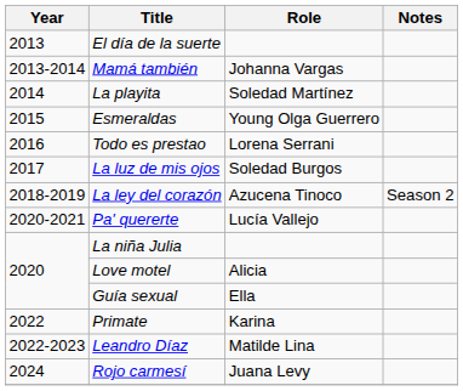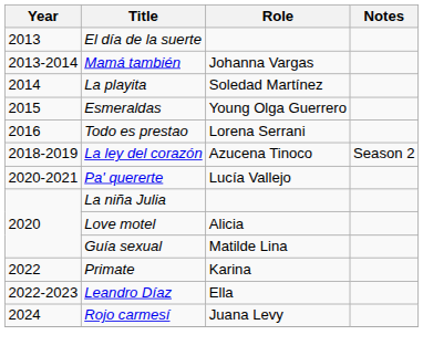 <table class="wikitable">
 <tr>
 <th>Year</th>
 <th>Title</th>
 <th>Role</th>
 <th>Notes</th>
 </tr>
 <tr>
 <td>2013</td>
 <td><em>El día de la suerte</em></td>
 <td></td>
 <td></td>
 </tr>
 <tr>
 <td>2013-2014</td>
 <td><em><a href='#'>Mamá también</a></em></td>
 <td>Johanna Vargas</td>
 <td></td>
 </tr>
 <tr>
 <td>2014</td>
 <td><em>La playita</em></td>
 <td>Soledad Martínez</td>
 <td></td>
 </tr>
 <tr>
 <td>2015</td>
 <td><em>Esmeraldas</em></td>
 <td>Young Olga Guerrero</td>
 <td></td>
 </tr>
 <tr>
 <td>2016</td>
 <td><em>Todo es prestao</em></td>
 <td>Lorena Serrani</td>
 <td></td>
 </tr>
 <tr>
-<td>2017</td>
-<td><em><a href='#'>La luz de mis ojos</a></em></td>
-<td>Soledad Burgos</td>
-<td></td>
-</tr>
-<tr>
 <td>2018-2019</td>
 <td><em><a href='#'>La ley del corazón</a></em></td>
 <td>Azucena Tinoco</td>
 <td>Season 2</td>
 </tr>
 <tr>
 <td>2020-2021</td>
 <td><em><a href='#'>Pa' quererte</a></em></td>
 <td>Lucía Vallejo</td>
 <td></td>
 </tr>
 <tr>
 <td rowspan="3">2020</td>
 <td><em>La niña Julia</em></td>
 <td></td>
 <td></td>
 </tr>
 <tr>
 <td><em>Love motel</em></td>
 <td>Alicia</td>
 <td></td>
 </tr>
 <tr>
 <td><em>Guía sexual</em></td>
-<td>Ella</td>
+<td>Matilde Lina</td>
 <td></td>
 </tr>
 <tr>
 <td>2022</td>
 <td><em>Primate</em></td>
 <td>Karina</td>
 <td></td>
 </tr>
 <tr>
 <td>2022-2023</td>
 <td><em><a href='#'>Leandro Díaz</a></em></td>
-<td>Matilde Lina</td>
+<td>Ella</td>
 <td></td>
 </tr>
 <tr>
 <td>2024</td>
 <td><em><a href='#'>Rojo carmesí</a></em></td>
 <td>Juana Levy</td>
 <td></td>
 </tr>
 <tr>
 </tr>
 </table>
